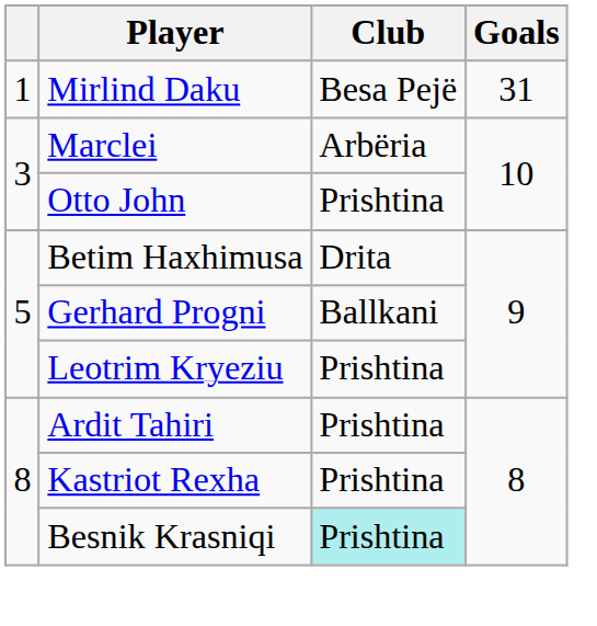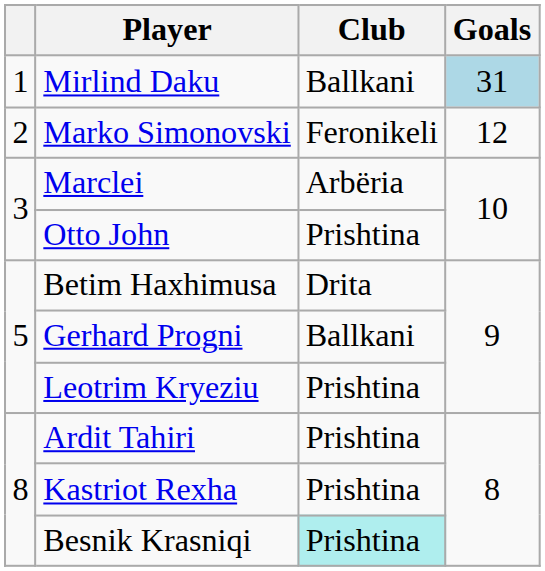 <table class="wikitable">
 <tr>
 <th></th>
 <th>Player</th>
 <th>Club</th>
 <th>Goals</th>
 </tr>
 <tr>
 <td align="center">1</td>
 <td> <a href='#'>Mirlind Daku</a></td>
-<td>Besa Pejë</td>
-<td align="center">31</td>
+<td>Ballkani</td>
+<td align="center" style="background: lightblue;">31</td>
+</tr>
+<tr>
+<td align="center">2</td>
+<td> <a href='#'>Marko Simonovski</a></td>
+<td>Feronikeli</td>
+<td align="center">12</td>
 </tr>
 <tr>
 <td align="center" rowspan="2">3</td>
 <td> <a href='#'>Marclei</a></td>
 <td>Arbëria</td>
 <td align="center" rowspan="2">10</td>
 </tr>
 <tr>
 <td> <a href='#'>Otto John</a></td>
 <td>Prishtina</td>
 </tr>
 <tr>
 <td align="center" rowspan="3">5</td>
 <td> Betim Haxhimusa</td>
 <td>Drita</td>
 <td align="center" rowspan="3">9</td>
 </tr>
 <tr>
 <td> <a href='#'>Gerhard Progni</a></td>
 <td>Ballkani</td>
 </tr>
 <tr>
 <td> <a href='#'>Leotrim Kryeziu</a></td>
 <td>Prishtina</td>
 </tr>
 <tr>
 <td align="center" rowspan="3">8</td>
 <td> <a href='#'>Ardit Tahiri</a></td>
 <td>Prishtina</td>
 <td align="center" rowspan="3">8</td>
 </tr>
 <tr>
 <td> <a href='#'>Kastriot Rexha</a></td>
 <td>Prishtina</td>
 </tr>
 <tr>
 <td> Besnik Krasniqi</td>
 <td style="background: paleturquoise;">Prishtina</td>
 </tr>
 </table>
